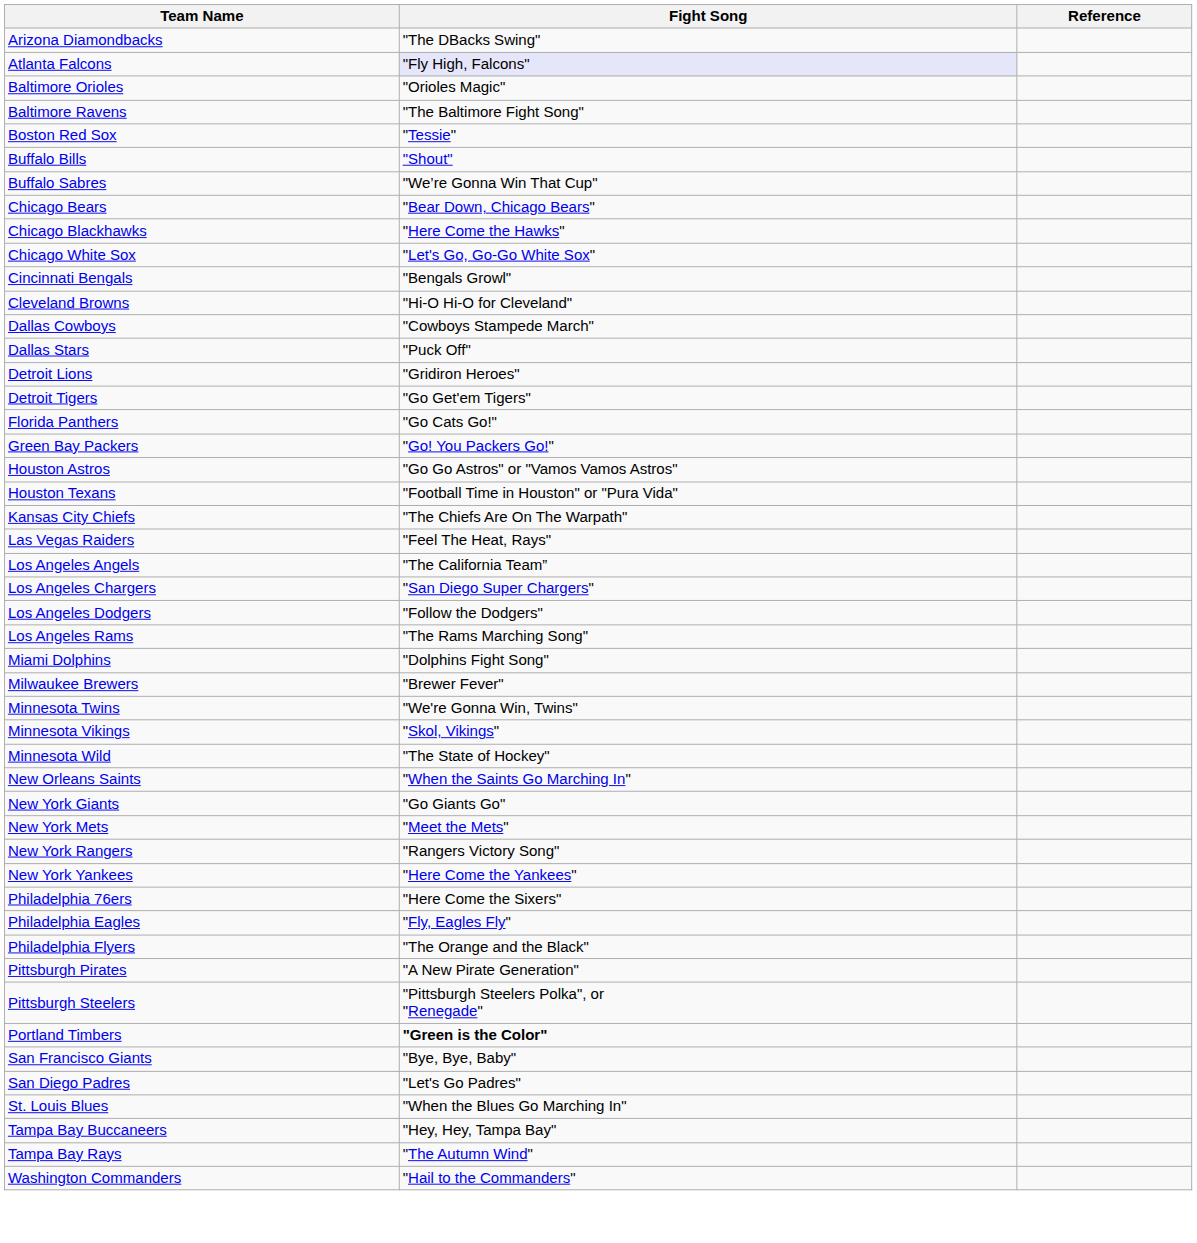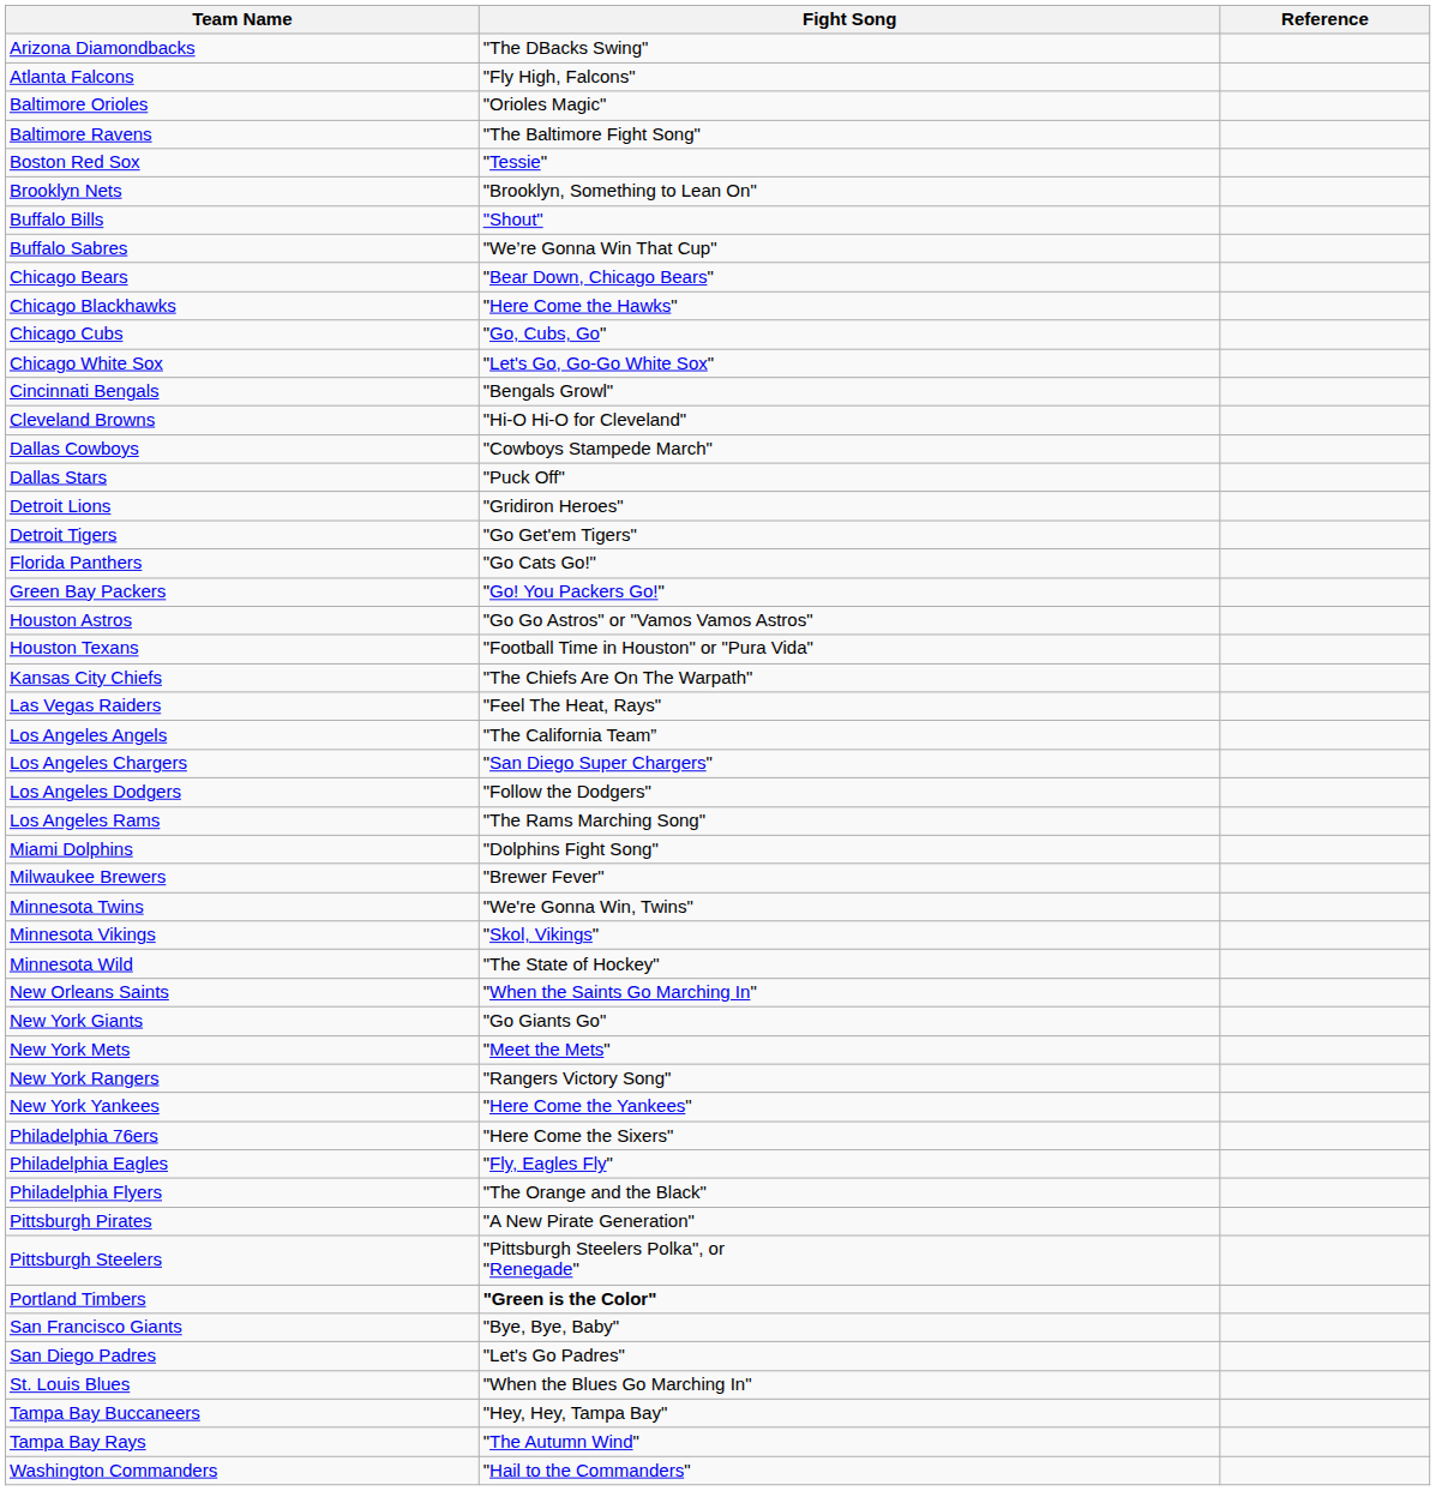 <table class="sortable wikitable" style="width:100%;">
 <tr>
 <th>Team Name</th>
 <th>Fight Song</th>
 <th>Reference</th>
 </tr>
 <tr>
 <td><a href='#'>Arizona Diamondbacks</a></td>
 <td>"The DBacks Swing"</td>
 <td></td>
 </tr>
 <tr>
 <td><a href='#'>Atlanta Falcons</a></td>
-<td style="background: lavender;">"Fly High, Falcons"</td>
+<td>"Fly High, Falcons"</td>
 <td></td>
 </tr>
 <tr>
 <td><a href='#'>Baltimore Orioles</a></td>
 <td>"Orioles Magic"</td>
 <td></td>
 </tr>
 <tr>
 <td><a href='#'>Baltimore Ravens</a></td>
 <td>"The Baltimore Fight Song"</td>
 <td></td>
 </tr>
 <tr>
 <td><a href='#'>Boston Red Sox</a></td>
 <td>"<a href='#'>Tessie</a>"</td>
+<td></td>
+</tr>
+<tr>
+<td><a href='#'>Brooklyn Nets</a></td>
+<td>"Brooklyn, Something to Lean On"</td>
 <td></td>
 </tr>
 <tr>
 <td><a href='#'>Buffalo Bills</a></td>
 <td><a href='#'>"Shout"</a></td>
 <td></td>
 </tr>
 <tr>
 <td><a href='#'>Buffalo Sabres</a></td>
 <td>"We’re Gonna Win That Cup"</td>
 <td></td>
 </tr>
 <tr>
 <td><a href='#'>Chicago Bears</a></td>
 <td>"<a href='#'>Bear Down, Chicago Bears</a>"</td>
 <td></td>
 </tr>
 <tr>
 <td><a href='#'>Chicago Blackhawks</a></td>
 <td>"<a href='#'>Here Come the Hawks</a>"</td>
+<td></td>
+</tr>
+<tr>
+<td><a href='#'>Chicago Cubs</a></td>
+<td>"<a href='#'>Go, Cubs, Go</a>"</td>
 <td></td>
 </tr>
 <tr>
 <td><a href='#'>Chicago White Sox</a></td>
 <td>"<a href='#'>Let's Go, Go-Go White Sox</a>"</td>
 <td></td>
 </tr>
 <tr>
 <td><a href='#'>Cincinnati Bengals</a></td>
 <td>"Bengals Growl"</td>
 <td></td>
 </tr>
 <tr>
 <td><a href='#'>Cleveland Browns</a></td>
 <td>"Hi-O Hi-O for Cleveland"</td>
 <td></td>
 </tr>
 <tr>
 <td><a href='#'>Dallas Cowboys</a></td>
 <td>"Cowboys Stampede March"</td>
 <td></td>
 </tr>
 <tr>
 <td><a href='#'>Dallas Stars</a></td>
 <td>"Puck Off"</td>
 <td></td>
 </tr>
 <tr>
 <td><a href='#'>Detroit Lions</a></td>
 <td>"Gridiron Heroes"</td>
 <td></td>
 </tr>
 <tr>
 <td><a href='#'>Detroit Tigers</a></td>
 <td>"Go Get'em Tigers"</td>
 <td></td>
 </tr>
 <tr>
 <td><a href='#'>Florida Panthers</a></td>
 <td>"Go Cats Go!"</td>
 <td></td>
 </tr>
 <tr>
 <td><a href='#'>Green Bay Packers</a></td>
 <td>"<a href='#'>Go! You Packers Go!</a>"</td>
 <td></td>
 </tr>
 <tr>
 <td><a href='#'>Houston Astros</a></td>
 <td>"Go Go Astros" or "Vamos Vamos Astros"</td>
 <td></td>
 </tr>
 <tr>
 <td><a href='#'>Houston Texans</a></td>
 <td>"Football Time in Houston" or "Pura Vida"</td>
 <td></td>
 </tr>
 <tr>
 <td><a href='#'>Kansas City Chiefs</a></td>
 <td>"The Chiefs Are On The Warpath"</td>
 <td></td>
 </tr>
 <tr>
 <td><a href='#'>Las Vegas Raiders</a></td>
 <td>"Feel The Heat, Rays"</td>
 <td></td>
 </tr>
 <tr>
 <td><a href='#'>Los Angeles Angels</a></td>
 <td>"The California Team”</td>
 <td></td>
 </tr>
 <tr>
 <td><a href='#'>Los Angeles Chargers</a></td>
 <td>"<a href='#'>San Diego Super Chargers</a>"</td>
 <td></td>
 </tr>
 <tr>
 <td><a href='#'>Los Angeles Dodgers</a></td>
 <td>"Follow the Dodgers"</td>
 <td></td>
 </tr>
 <tr>
 <td><a href='#'>Los Angeles Rams</a></td>
 <td>"The Rams Marching Song"</td>
 <td></td>
 </tr>
 <tr>
 <td><a href='#'>Miami Dolphins</a></td>
 <td>"Dolphins Fight Song"</td>
 <td></td>
 </tr>
 <tr>
 <td><a href='#'>Milwaukee Brewers</a></td>
 <td>"Brewer Fever"</td>
 <td></td>
 </tr>
 <tr>
 <td><a href='#'>Minnesota Twins</a></td>
 <td>"We're Gonna Win, Twins"</td>
 <td></td>
 </tr>
 <tr>
 <td><a href='#'>Minnesota Vikings</a></td>
 <td>"<a href='#'>Skol, Vikings</a>"</td>
 <td></td>
 </tr>
 <tr>
 <td><a href='#'>Minnesota Wild</a></td>
 <td>"The State of Hockey"</td>
 <td></td>
 </tr>
 <tr>
 <td><a href='#'>New Orleans Saints</a></td>
 <td>"<a href='#'>When the Saints Go Marching In</a>"</td>
 <td></td>
 </tr>
 <tr>
 <td><a href='#'>New York Giants</a></td>
 <td>"Go Giants Go"</td>
 <td></td>
 </tr>
 <tr>
 <td><a href='#'>New York Mets</a></td>
 <td>"<a href='#'>Meet the Mets</a>"</td>
 <td></td>
 </tr>
 <tr>
 <td><a href='#'>New York Rangers</a></td>
 <td>"Rangers Victory Song"</td>
 <td></td>
 </tr>
 <tr>
 <td><a href='#'>New York Yankees</a></td>
 <td>"<a href='#'>Here Come the Yankees</a>"</td>
 <td></td>
 </tr>
 <tr>
 <td><a href='#'>Philadelphia 76ers</a></td>
 <td>"Here Come the Sixers"</td>
 <td></td>
 </tr>
 <tr>
 <td><a href='#'>Philadelphia Eagles</a></td>
 <td>"<a href='#'>Fly, Eagles Fly</a>"</td>
 <td></td>
 </tr>
 <tr>
 <td><a href='#'>Philadelphia Flyers</a></td>
 <td>"The Orange and the Black"</td>
 <td></td>
 </tr>
 <tr>
 <td><a href='#'>Pittsburgh Pirates</a></td>
 <td>"A New Pirate Generation"</td>
 <td></td>
 </tr>
 <tr>
 <td><a href='#'>Pittsburgh Steelers</a></td>
 <td>"Pittsburgh Steelers Polka", or <br> "<a href='#'>Renegade</a>"</td>
 <td></td>
 </tr>
 <tr>
 <td><a href='#'>Portland Timbers</a></td>
 <td><strong>"Green is the Color"</strong></td>
 <td></td>
 </tr>
 <tr>
 <td><a href='#'>San Francisco Giants</a></td>
 <td>"Bye, Bye, Baby"</td>
 <td></td>
 </tr>
 <tr>
 <td><a href='#'>San Diego Padres</a></td>
 <td>"Let's Go Padres"</td>
 <td></td>
 </tr>
 <tr>
 <td><a href='#'>St. Louis Blues</a></td>
 <td>"When the Blues Go Marching In"</td>
 <td></td>
 </tr>
 <tr>
 <td><a href='#'>Tampa Bay Buccaneers</a></td>
 <td>"Hey, Hey, Tampa Bay"</td>
 <td></td>
 </tr>
 <tr>
 <td><a href='#'>Tampa Bay Rays</a></td>
 <td>"<a href='#'>The Autumn Wind</a>"</td>
 <td></td>
 </tr>
 <tr>
 <td><a href='#'>Washington Commanders</a></td>
 <td>"<a href='#'>Hail to the Commanders</a>"</td>
 <td></td>
 </tr>
 </table>
